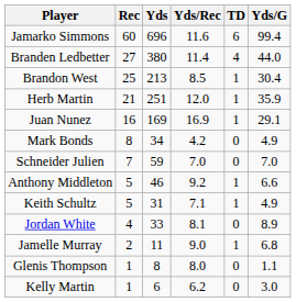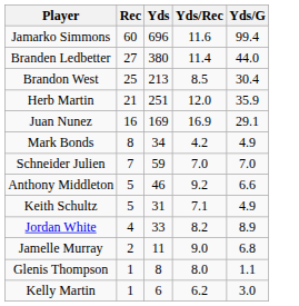 <table class="wikitable sortable" style="text-align:center;">
 <tr>
 <th>Player</th>
 <th>Rec</th>
 <th>Yds</th>
 <th>Yds/Rec</th>
-<th>TD</th>
 <th>Yds/G</th>
 </tr>
 <tr>
 <td>Jamarko Simmons</td>
 <td>60</td>
 <td>696</td>
 <td>11.6</td>
-<td>6</td>
 <td>99.4</td>
 </tr>
 <tr>
 <td>Branden Ledbetter</td>
 <td>27</td>
 <td>380</td>
 <td>11.4</td>
-<td>4</td>
 <td>44.0</td>
 </tr>
 <tr>
 <td>Brandon West</td>
 <td>25</td>
 <td>213</td>
 <td>8.5</td>
-<td>1</td>
 <td>30.4</td>
 </tr>
 <tr>
 <td>Herb Martin</td>
 <td>21</td>
 <td>251</td>
 <td>12.0</td>
-<td>1</td>
 <td>35.9</td>
 </tr>
 <tr>
 <td>Juan Nunez</td>
 <td>16</td>
 <td>169</td>
 <td>16.9</td>
-<td>1</td>
 <td>29.1</td>
 </tr>
 <tr>
 <td>Mark Bonds</td>
 <td>8</td>
 <td>34</td>
 <td>4.2</td>
-<td>0</td>
 <td>4.9</td>
 </tr>
 <tr>
 <td>Schneider Julien</td>
 <td>7</td>
 <td>59</td>
 <td>7.0</td>
-<td>0</td>
 <td>7.0</td>
 </tr>
 <tr>
 <td>Anthony Middleton</td>
 <td>5</td>
 <td>46</td>
 <td>9.2</td>
-<td>1</td>
 <td>6.6</td>
 </tr>
 <tr>
 <td>Keith Schultz</td>
 <td>5</td>
 <td>31</td>
 <td>7.1</td>
-<td>1</td>
 <td>4.9</td>
 </tr>
 <tr>
 <td><a href='#'>Jordan White</a></td>
 <td>4</td>
 <td>33</td>
-<td>8.1</td>
-<td>0</td>
+<td>8.2</td>
 <td>8.9</td>
 </tr>
 <tr>
 <td>Jamelle Murray</td>
 <td>2</td>
 <td>11</td>
 <td>9.0</td>
-<td>1</td>
 <td>6.8</td>
 </tr>
 <tr>
 <td>Glenis Thompson</td>
 <td>1</td>
 <td>8</td>
 <td>8.0</td>
-<td>0</td>
 <td>1.1</td>
 </tr>
 <tr>
 <td>Kelly Martin</td>
 <td>1</td>
 <td>6</td>
 <td>6.2</td>
-<td>0</td>
 <td>3.0</td>
 </tr>
 </table>
